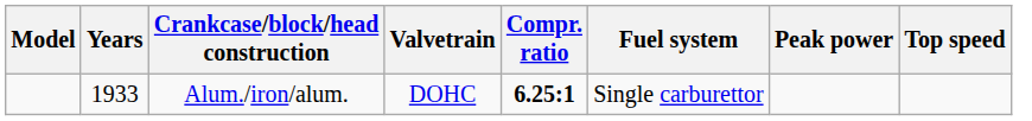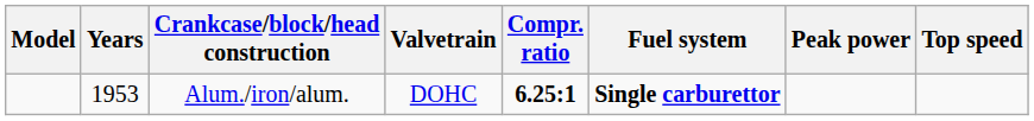 <table class="wikitable" style="text-align:center; font-size:91%;">
 <tr>
 <th>Model</th>
 <th>Years</th>
 <th style="line-height:1.2em;"><a href='#'>Crankcase</a>/<wbr><a href='#'>block</a>/<a href='#'>head</a><br>construction</th>
 <th>Valvetrain</th>
 <th style="line-height:1.2em;"><a href='#'>Compr.<br>ratio</a></th>
 <th style="line-height:1.2em;">Fuel system</th>
 <th>Peak power</th>
 <th>Top speed</th>
 </tr>
 <tr>
 <td></td>
-<td>1933</td>
+<td>1953</td>
 <td><a href='#'>Alum.</a>/<a href='#'>iron</a>/alum.</td>
 <td><a href='#'>DOHC</a></td>
 <td><strong>6.25:1</strong></td>
-<td style="line-height:1.3em;">Single <a href='#'>carburettor</a></td>
+<td style="line-height:1.3em;"><strong>Single <a href='#'>carburettor</a></strong></td>
 <td style="line-height:1.3em;"> </td>
 <td style="line-height:1.3em;"></td>
 </tr>
 </table>
